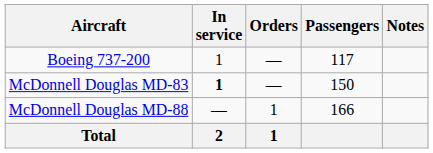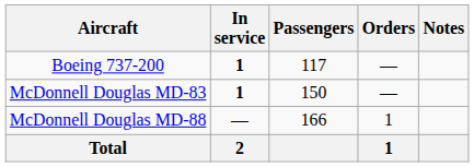 <table class="wikitable" style="margin:0.5em auto; text-align:center">
 <tr>
 <th>Aircraft</th>
 <th>In<br>service</th>
+<th>Passengers</th>
 <th>Orders</th>
-<th>Passengers</th>
 <th>Notes</th>
 </tr>
 <tr>
 <td><a href='#'>Boeing 737-200</a></td>
-<td>1</td>
+<td><strong>1</strong></td>
+<td>117</td>
 <td>—</td>
-<td>117</td>
 <td></td>
 </tr>
 <tr>
 <td><a href='#'>McDonnell Douglas MD-83</a></td>
 <td><strong>1</strong></td>
+<td>150</td>
 <td>—</td>
-<td>150</td>
 <td></td>
 </tr>
 <tr>
 <td><a href='#'>McDonnell Douglas MD-88</a></td>
 <td>—</td>
+<td>166</td>
 <td>1</td>
-<td>166</td>
 <td></td>
 </tr>
 <tr>
 <th>Total</th>
 <th>2</th>
+<th></th>
 <th>1</th>
-<th></th>
 <th></th>
 </tr>
 </table>
